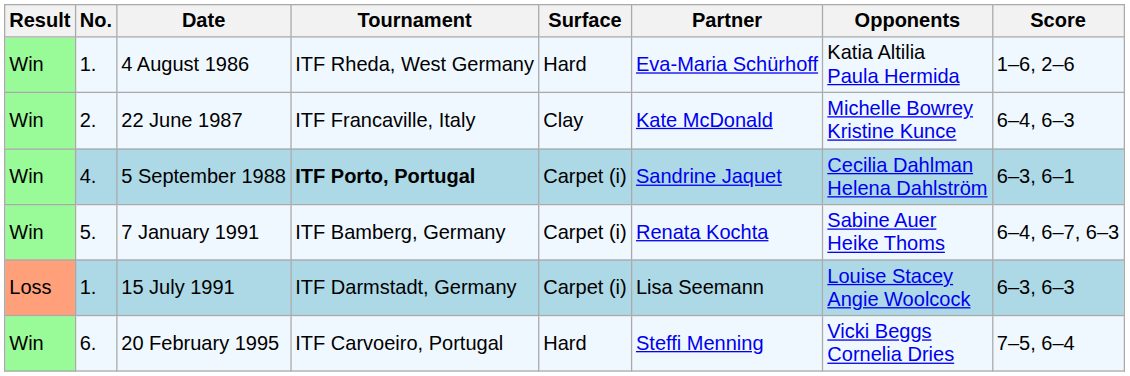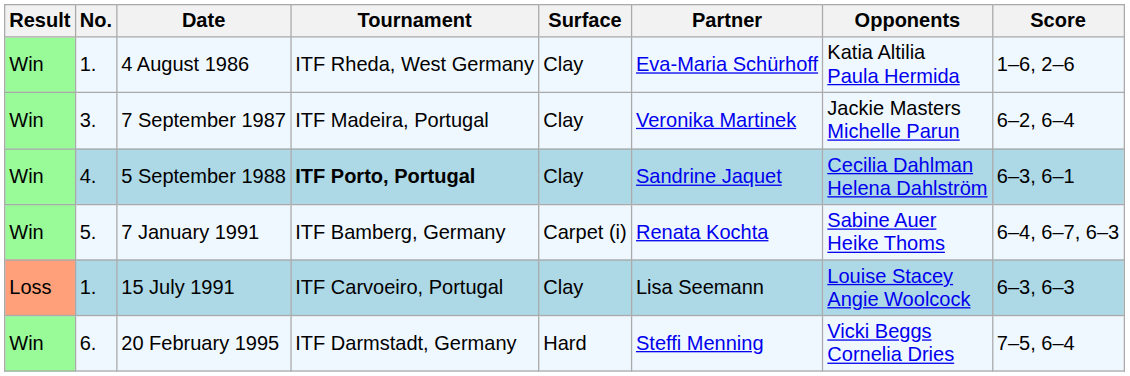 <table class="sortable wikitable" style=font-size:97%>
 <tr>
 <th>Result</th>
 <th>No.</th>
 <th>Date</th>
 <th>Tournament</th>
 <th>Surface</th>
 <th>Partner</th>
 <th>Opponents</th>
 <th>Score</th>
 </tr>
 <tr bgcolor="#f0f8ff">
 <td style="background:#98fb98;">Win</td>
 <td>1.</td>
 <td>4 August 1986</td>
 <td>ITF Rheda, West Germany</td>
-<td>Hard</td>
+<td>Clay</td>
 <td> <a href='#'>Eva-Maria Schürhoff</a></td>
 <td> Katia Altilia <br> <a href='#'>Paula Hermida</a></td>
 <td>1–6, 2–6</td>
 </tr>
 <tr bgcolor="#f0f8ff">
 <td style="background:#98fb98;">Win</td>
-<td>2.</td>
-<td>22 June 1987</td>
-<td>ITF Francaville, Italy</td>
+<td>3.</td>
+<td>7 September 1987</td>
+<td>ITF Madeira, Portugal</td>
 <td>Clay</td>
-<td> <a href='#'>Kate McDonald</a></td>
-<td> <a href='#'>Michelle Bowrey</a> <br> <a href='#'>Kristine Kunce</a></td>
-<td>6–4, 6–3</td>
+<td> <a href='#'>Veronika Martinek</a></td>
+<td> Jackie Masters <br> <a href='#'>Michelle Parun</a></td>
+<td>6–2, 6–4</td>
 </tr>
 <tr bgcolor=lightblue>
 <td style="background:#98fb98;">Win</td>
 <td>4.</td>
 <td>5 September 1988</td>
 <td><strong>ITF Porto, Portugal</strong></td>
-<td>Carpet (i)</td>
+<td>Clay</td>
 <td> <a href='#'>Sandrine Jaquet</a></td>
 <td> <a href='#'>Cecilia Dahlman</a> <br> <a href='#'>Helena Dahlström</a></td>
 <td>6–3, 6–1</td>
 </tr>
 <tr bgcolor="#f0f8ff">
 <td style="background:#98fb98;">Win</td>
 <td>5.</td>
 <td>7 January 1991</td>
 <td>ITF Bamberg, Germany</td>
 <td>Carpet (i)</td>
 <td> <a href='#'>Renata Kochta</a></td>
 <td> <a href='#'>Sabine Auer</a> <br> <a href='#'>Heike Thoms</a></td>
 <td>6–4, 6–7, 6–3</td>
 </tr>
 <tr bgcolor=lightblue>
 <td style="background:#ffa07a;">Loss</td>
 <td>1.</td>
 <td>15 July 1991</td>
-<td>ITF Darmstadt, Germany</td>
-<td>Carpet (i)</td>
+<td>ITF Carvoeiro, Portugal</td>
+<td>Clay</td>
 <td> Lisa Seemann</td>
 <td> <a href='#'>Louise Stacey</a> <br> <a href='#'>Angie Woolcock</a></td>
 <td>6–3, 6–3</td>
 </tr>
 <tr bgcolor="#f0f8ff">
 <td style="background:#98fb98;">Win</td>
 <td>6.</td>
 <td>20 February 1995</td>
-<td>ITF Carvoeiro, Portugal</td>
+<td>ITF Darmstadt, Germany</td>
 <td>Hard</td>
 <td> <a href='#'>Steffi Menning</a></td>
 <td> <a href='#'>Vicki Beggs</a> <br> <a href='#'>Cornelia Dries</a></td>
 <td>7–5, 6–4</td>
 </tr>
 </table>
